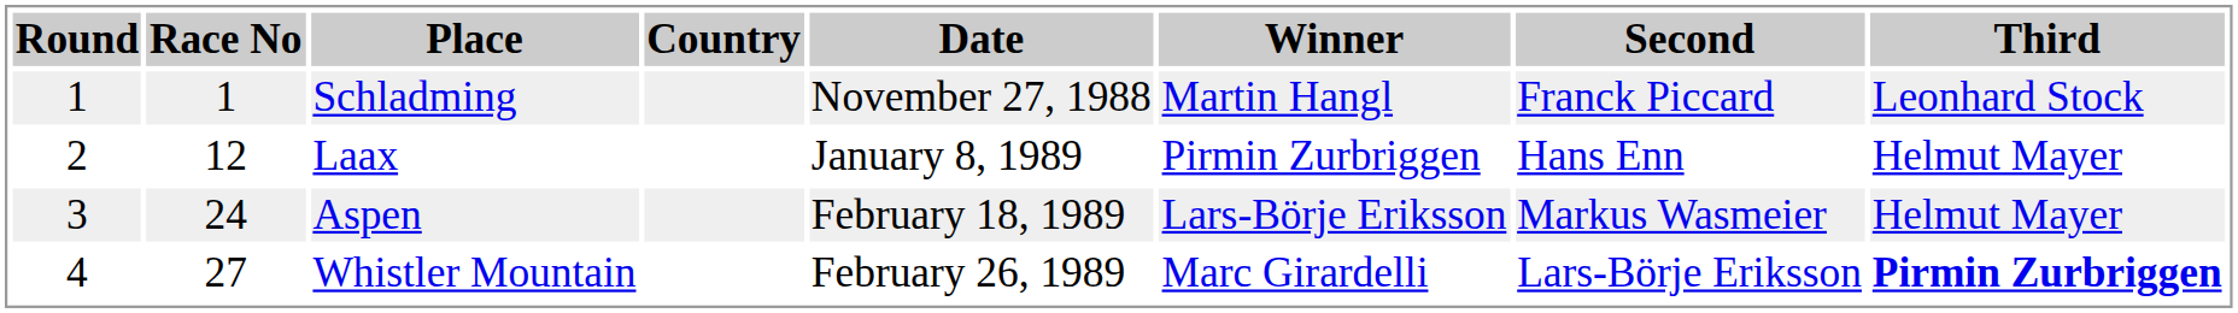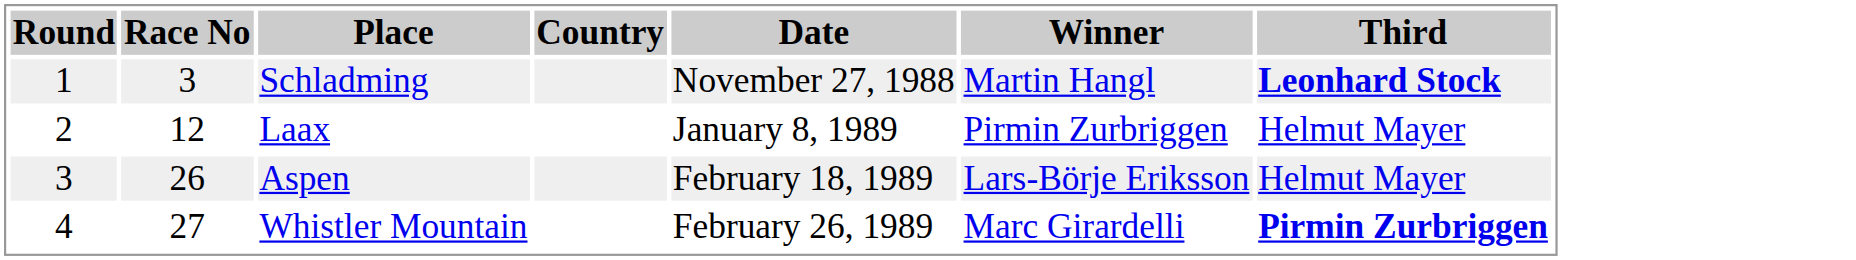 <table border="0" style="border: 1px solid #999; background-color:#FFFFFF; text-align:center">
 <tr align="center" bgcolor="#CCCCCC">
 <th>Round</th>
 <th>Race No</th>
 <th>Place</th>
 <th>Country</th>
 <th>Date</th>
 <th>Winner</th>
-<th>Second</th>
 <th>Third</th>
 </tr>
 <tr bgcolor="#EFEFEF">
 <td>1</td>
-<td>1</td>
+<td>3</td>
 <td align="left"><a href='#'>Schladming</a></td>
 <td align="left"></td>
 <td align="left">November 27, 1988</td>
 <td align="left"> <a href='#'>Martin Hangl</a></td>
-<td align="left"> <a href='#'>Franck Piccard</a></td>
-<td align="left"> <a href='#'>Leonhard Stock</a></td>
+<td align="left"><strong> <a href='#'>Leonhard Stock</a></strong></td>
 </tr>
 <tr>
 <td>2</td>
 <td>12</td>
 <td align="left"><a href='#'>Laax</a></td>
 <td align="left"></td>
 <td align="left">January 8, 1989</td>
 <td align="left"> <a href='#'>Pirmin Zurbriggen</a></td>
-<td align="left"> <a href='#'>Hans Enn</a></td>
 <td align="left"> <a href='#'>Helmut Mayer</a></td>
 </tr>
 <tr bgcolor="#EFEFEF">
 <td>3</td>
-<td>24</td>
+<td>26</td>
 <td align="left"><a href='#'>Aspen</a></td>
 <td align="left"></td>
 <td align="left">February 18, 1989</td>
 <td align="left"> <a href='#'>Lars-Börje Eriksson</a></td>
-<td align="left"> <a href='#'>Markus Wasmeier</a></td>
 <td align="left"> <a href='#'>Helmut Mayer</a></td>
 </tr>
 <tr>
 <td>4</td>
 <td>27</td>
 <td align="left"><a href='#'>Whistler Mountain</a></td>
 <td align="left"></td>
 <td align="left">February 26, 1989</td>
 <td align="left"> <a href='#'>Marc Girardelli</a></td>
-<td align="left"> <a href='#'>Lars-Börje Eriksson</a></td>
 <td align="left"><strong> <a href='#'>Pirmin Zurbriggen</a></strong></td>
 </tr>
 </table>
